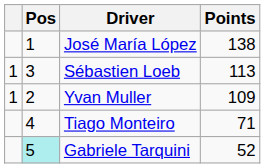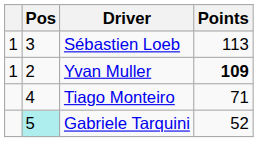 <table class="wikitable" style="font-size: 95%;">
 <tr>
 <th></th>
 <th>Pos</th>
 <th>Driver</th>
 <th>Points</th>
-</tr>
-<tr>
-<td align="left"></td>
-<td>1</td>
-<td> <a href='#'>José María López</a></td>
-<td align="right">138</td>
 </tr>
 <tr>
 <td align="left"> 1</td>
 <td>3</td>
 <td> <a href='#'>Sébastien Loeb</a></td>
 <td align="right">113</td>
 </tr>
 <tr>
 <td align="left"> 1</td>
 <td>2</td>
 <td> <a href='#'>Yvan Muller</a></td>
-<td align="right">109</td>
+<td align="right"><strong>109</strong></td>
 </tr>
 <tr>
 <td align="left"></td>
 <td>4</td>
 <td> <a href='#'>Tiago Monteiro</a></td>
 <td align="right">71</td>
 </tr>
 <tr>
 <td align="left"></td>
 <td style="background: paleturquoise;">5</td>
 <td> <a href='#'>Gabriele Tarquini</a></td>
 <td align="right">52</td>
 </tr>
 </table>
